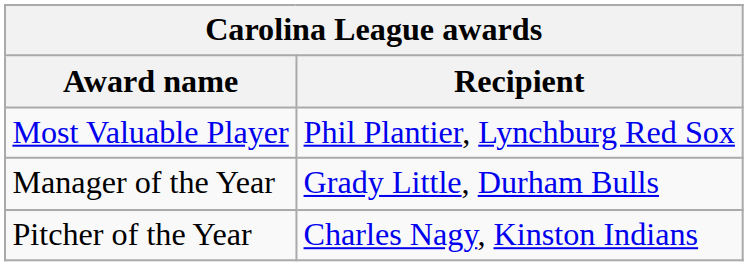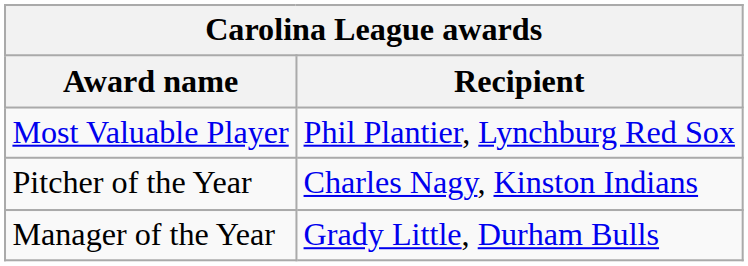 <table class="wikitable">
 <tr>
 <th colspan="2">Carolina League awards</th>
 </tr>
 <tr>
 <th>Award name</th>
 <th>Recipient</th>
 </tr>
 <tr>
 <td><a href='#'>Most Valuable Player</a></td>
 <td><a href='#'>Phil Plantier</a>, <a href='#'>Lynchburg Red Sox</a></td>
 </tr>
 <tr>
+<td>Pitcher of the Year</td>
+<td><a href='#'>Charles Nagy</a>, <a href='#'>Kinston Indians</a></td>
+</tr>
+<tr>
 <td>Manager of the Year</td>
 <td><a href='#'>Grady Little</a>, <a href='#'>Durham Bulls</a></td>
 </tr>
-<tr>
-<td>Pitcher of the Year</td>
-<td><a href='#'>Charles Nagy</a>, <a href='#'>Kinston Indians</a></td>
-</tr>
 </table>
